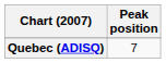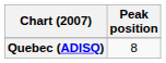 <table class="wikitable sortable plainrowheaders" style="text-align:center">
 <tr>
 <th scope="col">Chart (2007)</th>
 <th scope="col">Peak<br>position</th>
 </tr>
 <tr>
 </tr>
 <tr>
 </tr>
 <tr>
 <th scope="row">Quebec (<a href='#'>ADISQ</a>)</th>
-<td>7</td>
+<td>8</td>
 </tr>
 </table>
